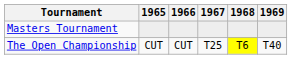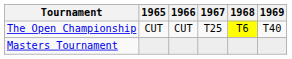 <table class="wikitable" style="font-size:95%;text-align:center;">
 <tr>
 <th>Tournament</th>
 <th>1965</th>
 <th>1966</th>
 <th>1967</th>
 <th>1968</th>
 <th>1969</th>
 </tr>
 <tr>
+<td align=left><a href='#'>The Open Championship</a></td>
+<td>CUT</td>
+<td>CUT</td>
+<td>T25</td>
+<td style="background:yellow;">T6</td>
+<td>T40</td>
+</tr>
+<tr>
 <td align=left><a href='#'>Masters Tournament</a></td>
 <td style="background:#eeeeee;"></td>
 <td style="background:#eeeeee;"></td>
 <td style="background:#eeeeee;"></td>
 <td style="background:#eeeeee;"></td>
 <td style="background:#eeeeee;"></td>
 </tr>
-<tr>
-<td align=left><a href='#'>The Open Championship</a></td>
-<td>CUT</td>
-<td>CUT</td>
-<td>T25</td>
-<td style="background:yellow;">T6</td>
-<td>T40</td>
-</tr>
 </table>
